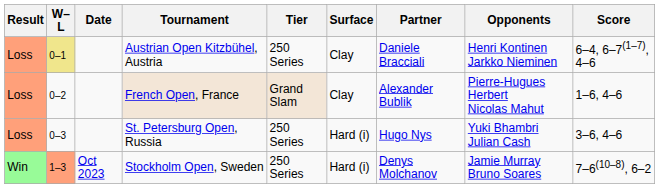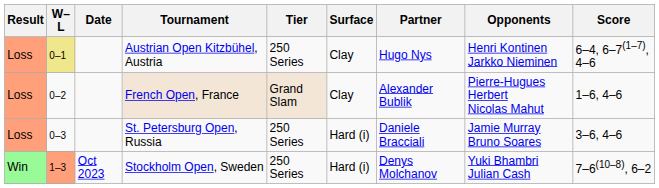 <table class="sortable wikitable">
 <tr>
 <th>Result</th>
 <th class="unsortable">W–L</th>
 <th>Date</th>
 <th>Tournament</th>
 <th>Tier</th>
 <th>Surface</th>
 <th>Partner</th>
 <th>Opponents</th>
 <th class="unsortable">Score</th>
 </tr>
 <tr>
 <td bgcolor=FFA07A>Loss</td>
 <td style="background: khaki;"><small>0–1</small></td>
 <td><a href='#'></a></td>
 <td><a href='#'>Austrian Open Kitzbühel</a>, Austria</td>
 <td>250 Series</td>
 <td>Clay</td>
-<td> <a href='#'>Daniele Bracciali</a></td>
+<td> <a href='#'>Hugo Nys</a></td>
 <td> <a href='#'>Henri Kontinen</a><br> <a href='#'>Jarkko Nieminen</a></td>
 <td>6–4, 6–7<sup>(1–7)</sup>, 4–6</td>
 </tr>
 <tr>
 <td bgcolor=#ffa07a>Loss</td>
 <td><small>0–2</small></td>
 <td><a href='#'></a></td>
 <td style="background:#F3E6D7;"><a href='#'>French Open</a>, France</td>
 <td style="background:#F3E6D7;">Grand Slam</td>
 <td>Clay</td>
 <td> <a href='#'>Alexander Bublik</a></td>
 <td> <a href='#'>Pierre-Hugues Herbert</a><br> <a href='#'>Nicolas Mahut</a></td>
 <td>1–6, 4–6</td>
 </tr>
 <tr>
 <td bgcolor=#ffa07a>Loss</td>
 <td><small>0–3</small></td>
 <td><a href='#'></a></td>
 <td><a href='#'>St. Petersburg Open</a>, Russia</td>
 <td>250 Series</td>
 <td>Hard (i)</td>
-<td> <a href='#'>Hugo Nys</a></td>
-<td> <a href='#'>Yuki Bhambri</a> <br> <a href='#'>Julian Cash</a></td>
+<td> <a href='#'>Daniele Bracciali</a></td>
+<td> <a href='#'>Jamie Murray</a><br> <a href='#'>Bruno Soares</a></td>
 <td>3–6, 4–6</td>
 </tr>
 <tr>
 <td bgcolor=#98FB98>Win</td>
 <td style="background: lightsalmon;"><small>1–3</small></td>
 <td><a href='#'>Oct 2023</a></td>
 <td><a href='#'>Stockholm Open</a>, Sweden</td>
 <td>250 Series</td>
 <td>Hard (i)</td>
 <td> <a href='#'>Denys Molchanov</a></td>
-<td> <a href='#'>Jamie Murray</a><br> <a href='#'>Bruno Soares</a></td>
+<td> <a href='#'>Yuki Bhambri</a> <br> <a href='#'>Julian Cash</a></td>
 <td>7–6<sup>(10–8)</sup>, 6–2</td>
 </tr>
 </table>
